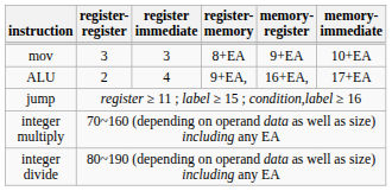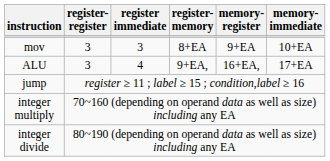 <table class="wikitable" style="text-align: center; width: 100px; height: 50px;">
 <tr style="vertical-align:bottom; border-bottom:3px double #999;">
 <th align=left>instruction</th>
 <th align=left>register-register</th>
 <th align=left>register immediate</th>
 <th align=left>register-memory</th>
 <th align=left>memory-register</th>
 <th align=left>memory-immediate</th>
 </tr>
 <tr style="vertical-align:top; border-bottom:1px solid #999;">
 <td>mov</td>
 <td>3</td>
 <td>3</td>
 <td>8+EA</td>
 <td>9+EA</td>
 <td>10+EA</td>
 </tr>
 <tr style="vertical-align:top; border-bottom:1px solid #999;">
 <td>ALU</td>
-<td>2</td>
+<td>3</td>
 <td>4</td>
 <td>9+EA,</td>
 <td>16+EA,</td>
 <td>17+EA</td>
 </tr>
 <tr style="vertical-align:top; border-bottom:1px solid #999;">
 <td>jump</td>
 <td colspan="5"><em>register</em> ≥ 11 ; <em>label</em> ≥ 15 ; <em>condition,label</em> ≥ 16</td>
 </tr>
 <tr style="vertical-align:top; border-bottom:1px solid #999;">
 <td>integer multiply</td>
 <td colspan="5">70~160 (depending on operand <em>data</em> as well as size) <em>including</em> any EA</td>
 </tr>
 <tr style="vertical-align:top; border-bottom:1px solid #999;">
 <td>integer divide</td>
 <td colspan="5">80~190 (depending on operand <em>data</em> as well as size) <em>including</em> any EA</td>
 </tr>
 </table>
